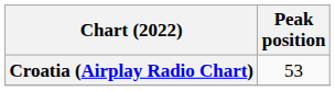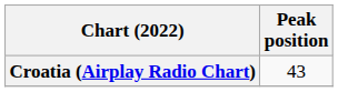 <table class="wikitable sortable plainrowheaders" style="text-align:center">
 <tr>
 <th scope="col">Chart (2022)</th>
 <th scope="col">Peak<br>position</th>
 </tr>
 <tr>
 <th scope="row">Croatia (<a href='#'>Airplay Radio Chart</a>)</th>
-<td>53</td>
+<td>43</td>
 </tr>
 <tr>
 </tr>
 <tr>
 </tr>
 <tr>
 </tr>
 </table>
